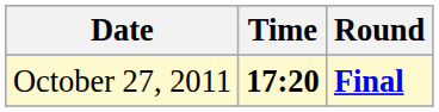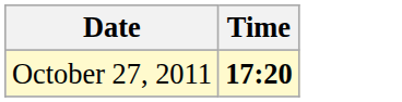 <table class="wikitable">
 <tr>
 <th>Date</th>
 <th>Time</th>
-<th>Round</th>
 </tr>
 <tr style=background:lemonchiffon>
 <td>October 27, 2011</td>
 <td><strong>17:20</strong></td>
-<td><strong><a href='#'>Final</a></strong></td>
 </tr>
 </table>
